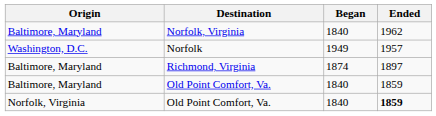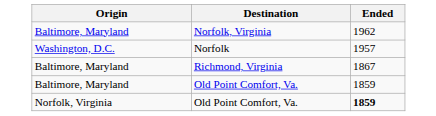 <table class="wikitable" style="margin: 0 auto">
 <tr>
 <th width="220">Origin</th>
 <th width="220">Destination</th>
-<th width="70">Began</th>
 <th width="70">Ended</th>
 </tr>
 <tr>
 <td><a href='#'>Baltimore, Maryland</a></td>
 <td><a href='#'>Norfolk, Virginia</a></td>
-<td>1840</td>
 <td>1962</td>
 </tr>
 <tr>
 <td><a href='#'>Washington, D.C.</a></td>
 <td>Norfolk</td>
-<td>1949</td>
 <td>1957</td>
 </tr>
 <tr>
 <td>Baltimore, Maryland</td>
 <td><a href='#'>Richmond, Virginia</a></td>
-<td>1874</td>
-<td>1897</td>
+<td>1867</td>
 </tr>
 <tr>
 <td>Baltimore, Maryland</td>
 <td><a href='#'>Old Point Comfort, Va.</a></td>
-<td>1840</td>
 <td>1859</td>
 </tr>
 <tr>
 <td>Norfolk, Virginia</td>
 <td>Old Point Comfort, Va.</td>
-<td>1840</td>
 <td><strong>1859</strong></td>
 </tr>
 </table>
